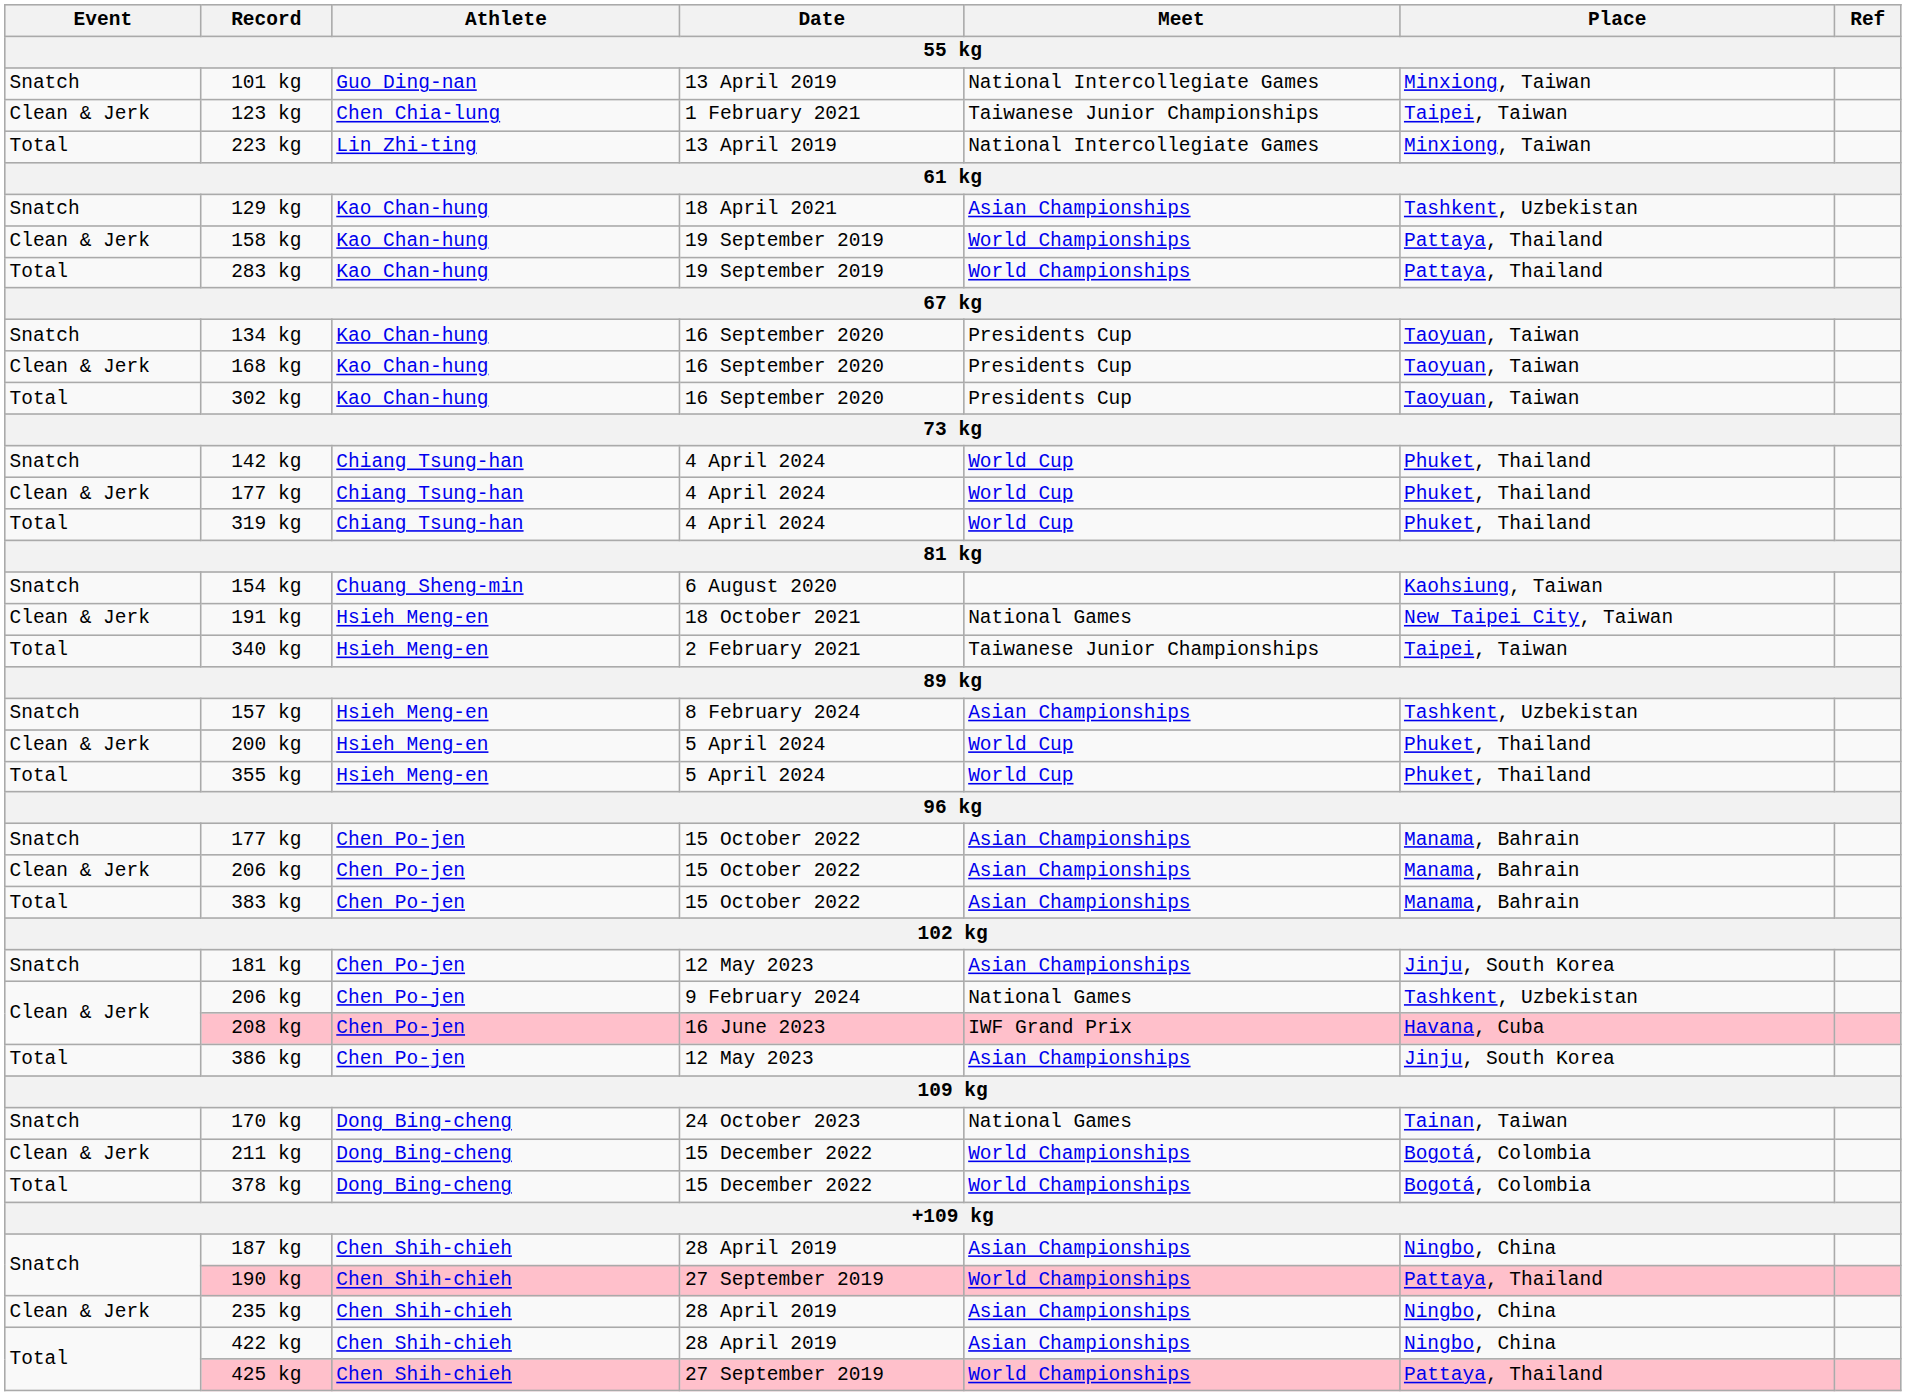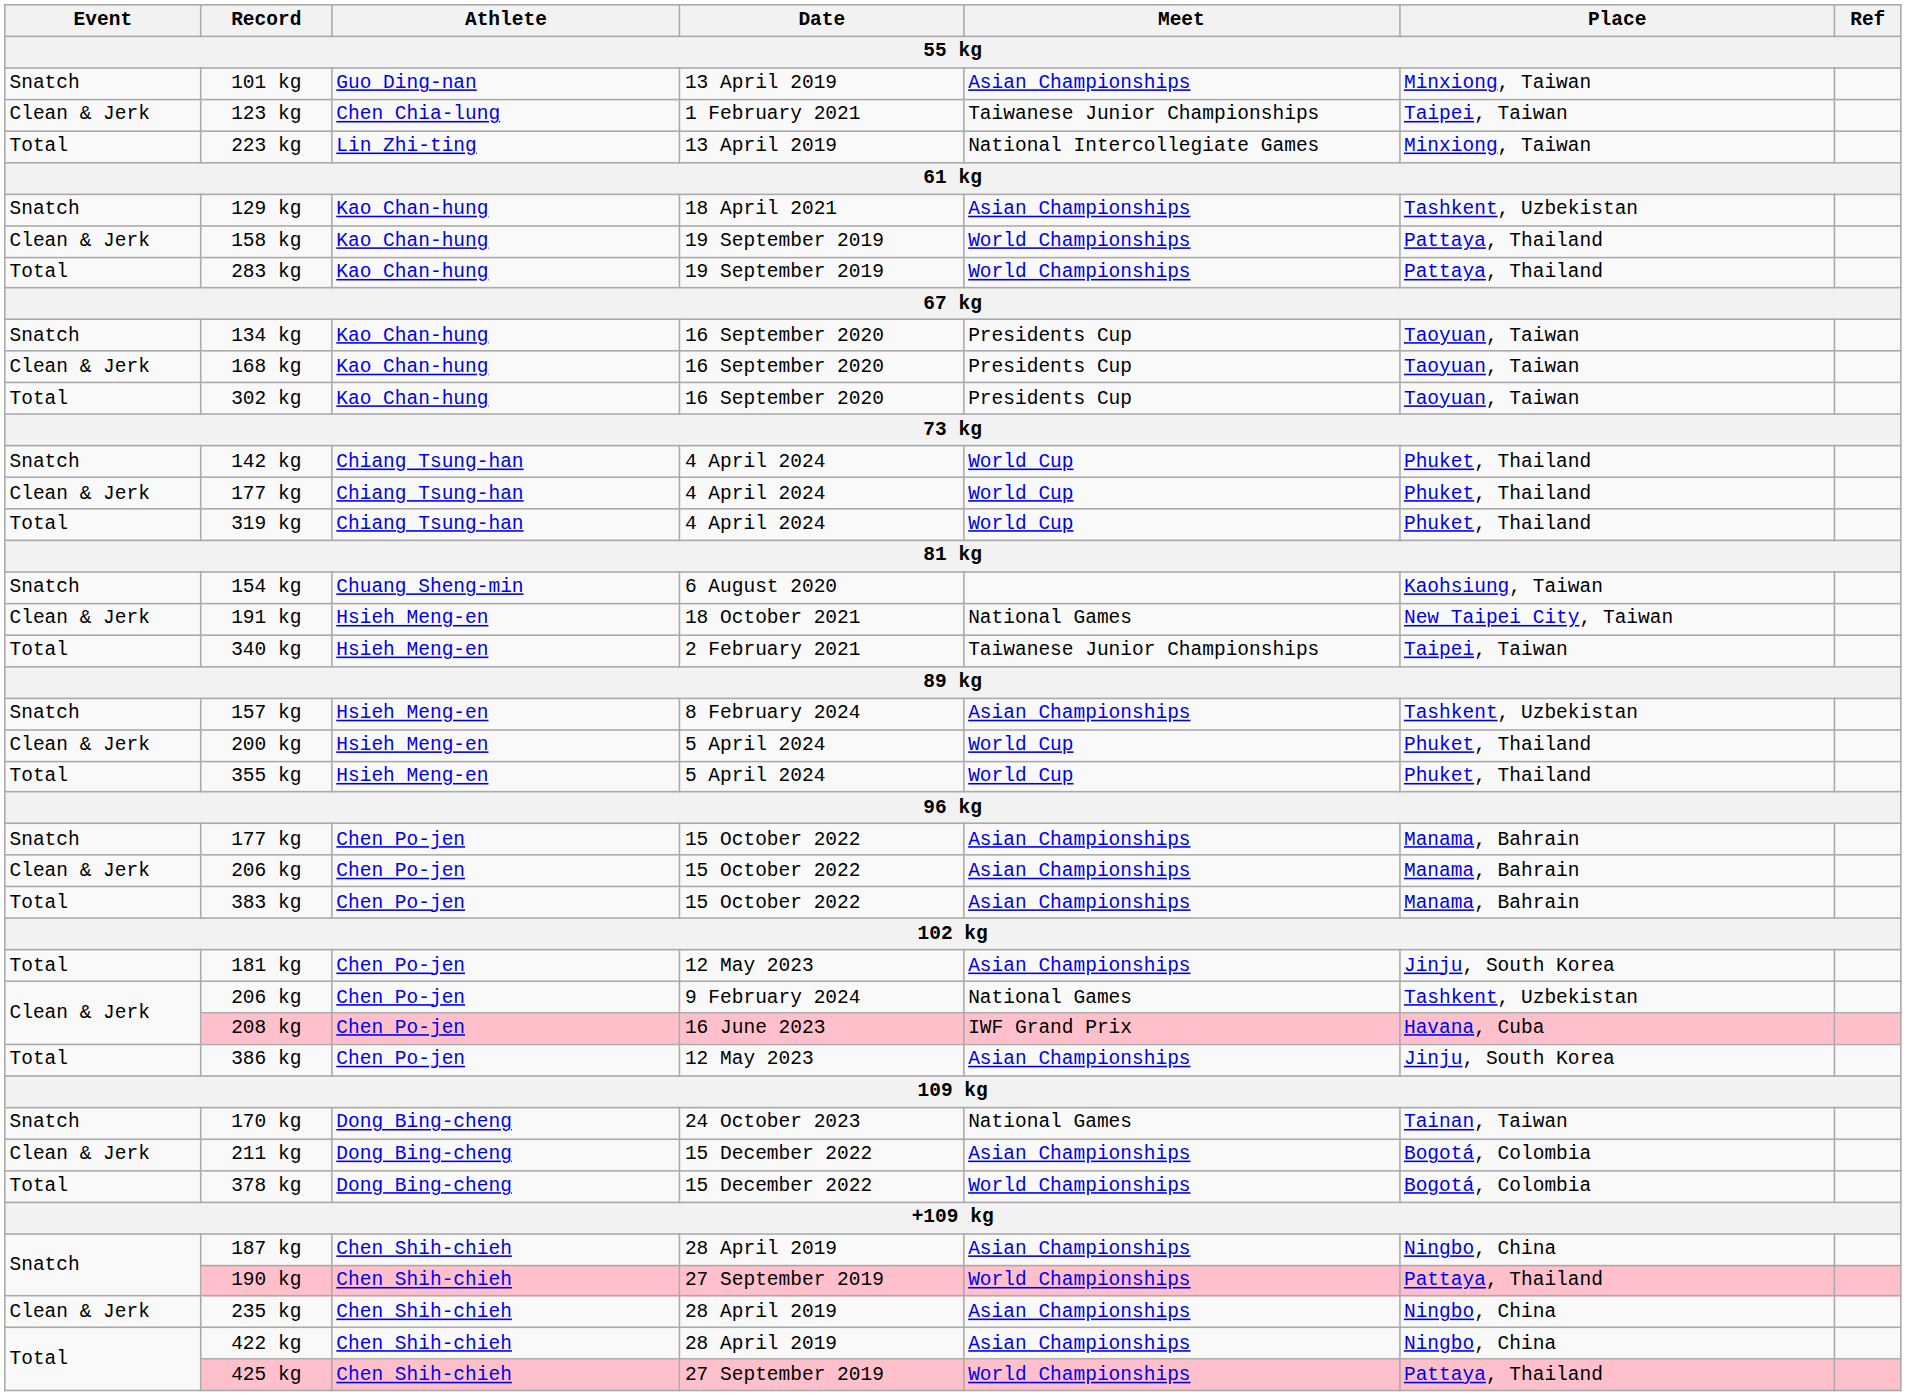 <table class="wikitable" style="font-size:95%; width: 95%;">
 <tr>
 <th width=9%>Event</th>
 <th width=6%>Record</th>
 <th width=16%>Athlete</th>
 <th width=13%>Date</th>
 <th width=20%>Meet</th>
 <th width=20%>Place</th>
 <th width=3%>Ref</th>
 </tr>
 <tr bgcolor="#DDDDDD">
 <th colspan="7">55 kg</th>
 </tr>
 <tr>
 <td>Snatch</td>
 <td align=center>101 kg</td>
 <td><a href='#'>Guo Ding-nan</a></td>
 <td>13 April 2019</td>
-<td>National Intercollegiate Games</td>
+<td><a href='#'>Asian Championships</a></td>
 <td><a href='#'>Minxiong</a>, Taiwan</td>
 <td></td>
 </tr>
 <tr>
 <td>Clean & Jerk</td>
 <td align=center>123 kg</td>
 <td><a href='#'>Chen Chia-lung</a></td>
 <td>1 February 2021</td>
 <td>Taiwanese Junior Championships</td>
 <td><a href='#'>Taipei</a>, Taiwan</td>
 <td></td>
 </tr>
 <tr>
 <td>Total</td>
 <td align=center>223 kg</td>
 <td><a href='#'>Lin Zhi-ting</a></td>
 <td>13 April 2019</td>
 <td>National Intercollegiate Games</td>
 <td><a href='#'>Minxiong</a>, Taiwan</td>
 <td></td>
 </tr>
 <tr bgcolor="#DDDDDD">
 <th colspan="7">61 kg</th>
 </tr>
 <tr>
 <td>Snatch</td>
 <td align=center>129 kg</td>
 <td><a href='#'>Kao Chan-hung</a></td>
 <td>18 April 2021</td>
 <td><a href='#'>Asian Championships</a></td>
 <td><a href='#'>Tashkent</a>, Uzbekistan</td>
 <td></td>
 </tr>
 <tr>
 <td>Clean & Jerk</td>
 <td align=center>158 kg</td>
 <td><a href='#'>Kao Chan-hung</a></td>
 <td>19 September 2019</td>
 <td><a href='#'>World Championships</a></td>
 <td><a href='#'>Pattaya</a>, Thailand</td>
 <td></td>
 </tr>
 <tr>
 <td>Total</td>
 <td align=center>283 kg</td>
 <td><a href='#'>Kao Chan-hung</a></td>
 <td>19 September 2019</td>
 <td><a href='#'>World Championships</a></td>
 <td><a href='#'>Pattaya</a>, Thailand</td>
 <td></td>
 </tr>
 <tr bgcolor="#DDDDDD">
 <th colspan="7">67 kg</th>
 </tr>
 <tr>
 <td>Snatch</td>
 <td align=center>134 kg</td>
 <td><a href='#'>Kao Chan-hung</a></td>
 <td>16 September 2020</td>
 <td>Presidents Cup</td>
 <td><a href='#'>Taoyuan</a>, Taiwan</td>
 <td></td>
 </tr>
 <tr>
 <td>Clean & Jerk</td>
 <td align=center>168 kg</td>
 <td><a href='#'>Kao Chan-hung</a></td>
 <td>16 September 2020</td>
 <td>Presidents Cup</td>
 <td><a href='#'>Taoyuan</a>, Taiwan</td>
 <td></td>
 </tr>
 <tr>
 <td>Total</td>
 <td align=center>302 kg</td>
 <td><a href='#'>Kao Chan-hung</a></td>
 <td>16 September 2020</td>
 <td>Presidents Cup</td>
 <td><a href='#'>Taoyuan</a>, Taiwan</td>
 <td></td>
 </tr>
 <tr bgcolor="#DDDDDD">
 <th colspan="7">73 kg</th>
 </tr>
 <tr>
 <td>Snatch</td>
 <td align=center>142 kg</td>
 <td><a href='#'>Chiang Tsung-han</a></td>
 <td>4 April 2024</td>
 <td><a href='#'>World Cup</a></td>
 <td><a href='#'>Phuket</a>, Thailand</td>
 <td></td>
 </tr>
 <tr>
 <td>Clean & Jerk</td>
 <td align=center>177 kg</td>
 <td><a href='#'>Chiang Tsung-han</a></td>
 <td>4 April 2024</td>
 <td><a href='#'>World Cup</a></td>
 <td><a href='#'>Phuket</a>, Thailand</td>
 <td></td>
 </tr>
 <tr>
 <td>Total</td>
 <td align=center>319 kg</td>
 <td><a href='#'>Chiang Tsung-han</a></td>
 <td>4 April 2024</td>
 <td><a href='#'>World Cup</a></td>
 <td><a href='#'>Phuket</a>, Thailand</td>
 <td></td>
 </tr>
 <tr bgcolor="#DDDDDD">
 <th colspan="7">81 kg</th>
 </tr>
 <tr>
 <td>Snatch</td>
 <td align=center>154 kg</td>
 <td><a href='#'>Chuang Sheng-min</a></td>
 <td>6 August 2020</td>
 <td></td>
 <td><a href='#'>Kaohsiung</a>, Taiwan</td>
 <td></td>
 </tr>
 <tr>
 <td>Clean & Jerk</td>
 <td align=center>191 kg</td>
 <td><a href='#'>Hsieh Meng-en</a></td>
 <td>18 October 2021</td>
 <td>National Games</td>
 <td><a href='#'>New Taipei City</a>, Taiwan</td>
 <td></td>
 </tr>
 <tr>
 <td>Total</td>
 <td align=center>340 kg</td>
 <td><a href='#'>Hsieh Meng-en</a></td>
 <td>2 February 2021</td>
 <td>Taiwanese Junior Championships</td>
 <td><a href='#'>Taipei</a>, Taiwan</td>
 <td></td>
 </tr>
 <tr bgcolor="#DDDDDD">
 <th colspan="7">89 kg</th>
 </tr>
 <tr>
 <td>Snatch</td>
 <td align=center>157 kg</td>
 <td><a href='#'>Hsieh Meng-en</a></td>
 <td>8 February 2024</td>
 <td><a href='#'>Asian Championships</a></td>
 <td><a href='#'>Tashkent</a>, Uzbekistan</td>
 <td></td>
 </tr>
 <tr>
 <td>Clean & Jerk</td>
 <td align=center>200 kg</td>
 <td><a href='#'>Hsieh Meng-en</a></td>
 <td>5 April 2024</td>
 <td><a href='#'>World Cup</a></td>
 <td><a href='#'>Phuket</a>, Thailand</td>
 <td></td>
 </tr>
 <tr>
 <td>Total</td>
 <td align=center>355 kg</td>
 <td><a href='#'>Hsieh Meng-en</a></td>
 <td>5 April 2024</td>
 <td><a href='#'>World Cup</a></td>
 <td><a href='#'>Phuket</a>, Thailand</td>
 <td></td>
 </tr>
 <tr bgcolor="#DDDDDD">
 <th colspan="7">96 kg</th>
 </tr>
 <tr>
 <td>Snatch</td>
 <td align=center>177 kg</td>
 <td><a href='#'>Chen Po-jen</a></td>
 <td>15 October 2022</td>
 <td><a href='#'>Asian Championships</a></td>
 <td><a href='#'>Manama</a>, Bahrain</td>
 <td></td>
 </tr>
 <tr>
 <td>Clean & Jerk</td>
 <td align=center>206 kg</td>
 <td><a href='#'>Chen Po-jen</a></td>
 <td>15 October 2022</td>
 <td><a href='#'>Asian Championships</a></td>
 <td><a href='#'>Manama</a>, Bahrain</td>
 <td></td>
 </tr>
 <tr>
 <td>Total</td>
 <td align=center>383 kg</td>
 <td><a href='#'>Chen Po-jen</a></td>
 <td>15 October 2022</td>
 <td><a href='#'>Asian Championships</a></td>
 <td><a href='#'>Manama</a>, Bahrain</td>
 <td></td>
 </tr>
 <tr bgcolor="#DDDDDD">
 <th colspan="7">102 kg</th>
 </tr>
 <tr>
-<td>Snatch</td>
+<td>Total</td>
 <td align=center>181 kg</td>
 <td><a href='#'>Chen Po-jen</a></td>
 <td>12 May 2023</td>
 <td><a href='#'>Asian Championships</a></td>
 <td><a href='#'>Jinju</a>, South Korea</td>
 <td></td>
 </tr>
 <tr>
 <td rowspan=2>Clean & Jerk</td>
 <td align=center>206 kg</td>
 <td><a href='#'>Chen Po-jen</a></td>
 <td>9 February 2024</td>
 <td>National Games</td>
 <td><a href='#'>Tashkent</a>, Uzbekistan</td>
 <td></td>
 </tr>
 <tr bgcolor=pink>
 <td align=center>208 kg</td>
 <td><a href='#'>Chen Po-jen</a></td>
 <td>16 June 2023</td>
 <td>IWF Grand Prix</td>
 <td><a href='#'>Havana</a>, Cuba</td>
 <td></td>
 </tr>
 <tr>
 <td>Total</td>
 <td align=center>386 kg</td>
 <td><a href='#'>Chen Po-jen</a></td>
 <td>12 May 2023</td>
 <td><a href='#'>Asian Championships</a></td>
 <td><a href='#'>Jinju</a>, South Korea</td>
 <td></td>
 </tr>
 <tr bgcolor="#DDDDDD">
 <th colspan="7">109 kg</th>
 </tr>
 <tr>
 <td>Snatch</td>
 <td align=center>170 kg</td>
 <td><a href='#'>Dong Bing-cheng</a></td>
 <td>24 October 2023</td>
 <td>National Games</td>
 <td><a href='#'>Tainan</a>, Taiwan</td>
 <td></td>
 </tr>
 <tr>
 <td>Clean & Jerk</td>
 <td align=center>211 kg</td>
 <td><a href='#'>Dong Bing-cheng</a></td>
 <td>15 December 2022</td>
-<td><a href='#'>World Championships</a></td>
+<td><a href='#'>Asian Championships</a></td>
 <td><a href='#'>Bogotá</a>, Colombia</td>
 <td></td>
 </tr>
 <tr>
 <td>Total</td>
 <td align=center>378 kg</td>
 <td><a href='#'>Dong Bing-cheng</a></td>
 <td>15 December 2022</td>
 <td><a href='#'>World Championships</a></td>
 <td><a href='#'>Bogotá</a>, Colombia</td>
 <td></td>
 </tr>
 <tr bgcolor="#DDDDDD">
 <th colspan="7">+109 kg</th>
 </tr>
 <tr>
 <td rowspan=2>Snatch</td>
 <td align=center>187 kg</td>
 <td><a href='#'>Chen Shih-chieh</a></td>
 <td>28 April 2019</td>
 <td><a href='#'>Asian Championships</a></td>
 <td><a href='#'>Ningbo</a>, China</td>
 <td></td>
 </tr>
 <tr style="background:pink">
 <td align=center>190 kg</td>
 <td><a href='#'>Chen Shih-chieh</a></td>
 <td>27 September 2019</td>
 <td><a href='#'>World Championships</a></td>
 <td><a href='#'>Pattaya</a>, Thailand</td>
 <td></td>
 </tr>
 <tr>
 <td>Clean & Jerk</td>
 <td align=center>235 kg</td>
 <td><a href='#'>Chen Shih-chieh</a></td>
 <td>28 April 2019</td>
 <td><a href='#'>Asian Championships</a></td>
 <td><a href='#'>Ningbo</a>, China</td>
 <td></td>
 </tr>
 <tr>
 <td rowspan=2>Total</td>
 <td align=center>422 kg</td>
 <td><a href='#'>Chen Shih-chieh</a></td>
 <td>28 April 2019</td>
 <td><a href='#'>Asian Championships</a></td>
 <td><a href='#'>Ningbo</a>, China</td>
 <td></td>
 </tr>
 <tr style="background:pink">
 <td align=center>425 kg</td>
 <td><a href='#'>Chen Shih-chieh</a></td>
 <td>27 September 2019</td>
 <td><a href='#'>World Championships</a></td>
 <td><a href='#'>Pattaya</a>, Thailand</td>
 <td></td>
 </tr>
 </table>
